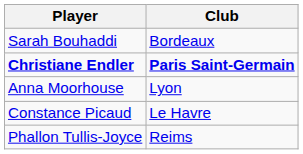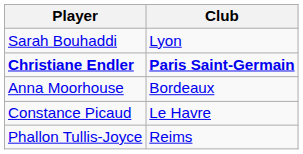 <table class="wikitable">
 <tr>
 <th>Player</th>
 <th>Club</th>
 </tr>
 <tr>
 <td> <a href='#'>Sarah Bouhaddi</a></td>
-<td><a href='#'>Bordeaux</a></td>
+<td><a href='#'>Lyon</a></td>
 </tr>
 <tr>
 <td> <strong><a href='#'>Christiane Endler</a></strong></td>
 <td><strong><a href='#'>Paris Saint-Germain</a></strong></td>
 </tr>
 <tr>
 <td> <a href='#'>Anna Moorhouse</a></td>
-<td><a href='#'>Lyon</a></td>
+<td><a href='#'>Bordeaux</a></td>
 </tr>
 <tr>
 <td> <a href='#'>Constance Picaud</a></td>
 <td><a href='#'>Le Havre</a></td>
 </tr>
 <tr>
 <td> <a href='#'>Phallon Tullis-Joyce</a></td>
 <td><a href='#'>Reims</a></td>
 </tr>
 </table>
